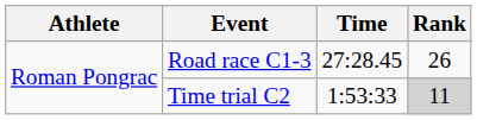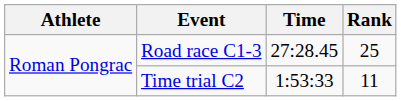 <table class=wikitable>
 <tr>
 <th>Athlete</th>
 <th>Event</th>
 <th>Time</th>
 <th>Rank</th>
 </tr>
 <tr align=center>
 <td align=left rowspan=2><a href='#'>Roman Pongrac</a></td>
 <td align=left><a href='#'>Road race C1-3</a></td>
 <td>27:28.45</td>
-<td>26</td>
+<td>25</td>
 </tr>
 <tr align=center>
 <td align=left><a href='#'>Time trial C2</a></td>
 <td>1:53:33</td>
-<td style="background: lightgrey;">11</td>
+<td>11</td>
 </tr>
 </table>
